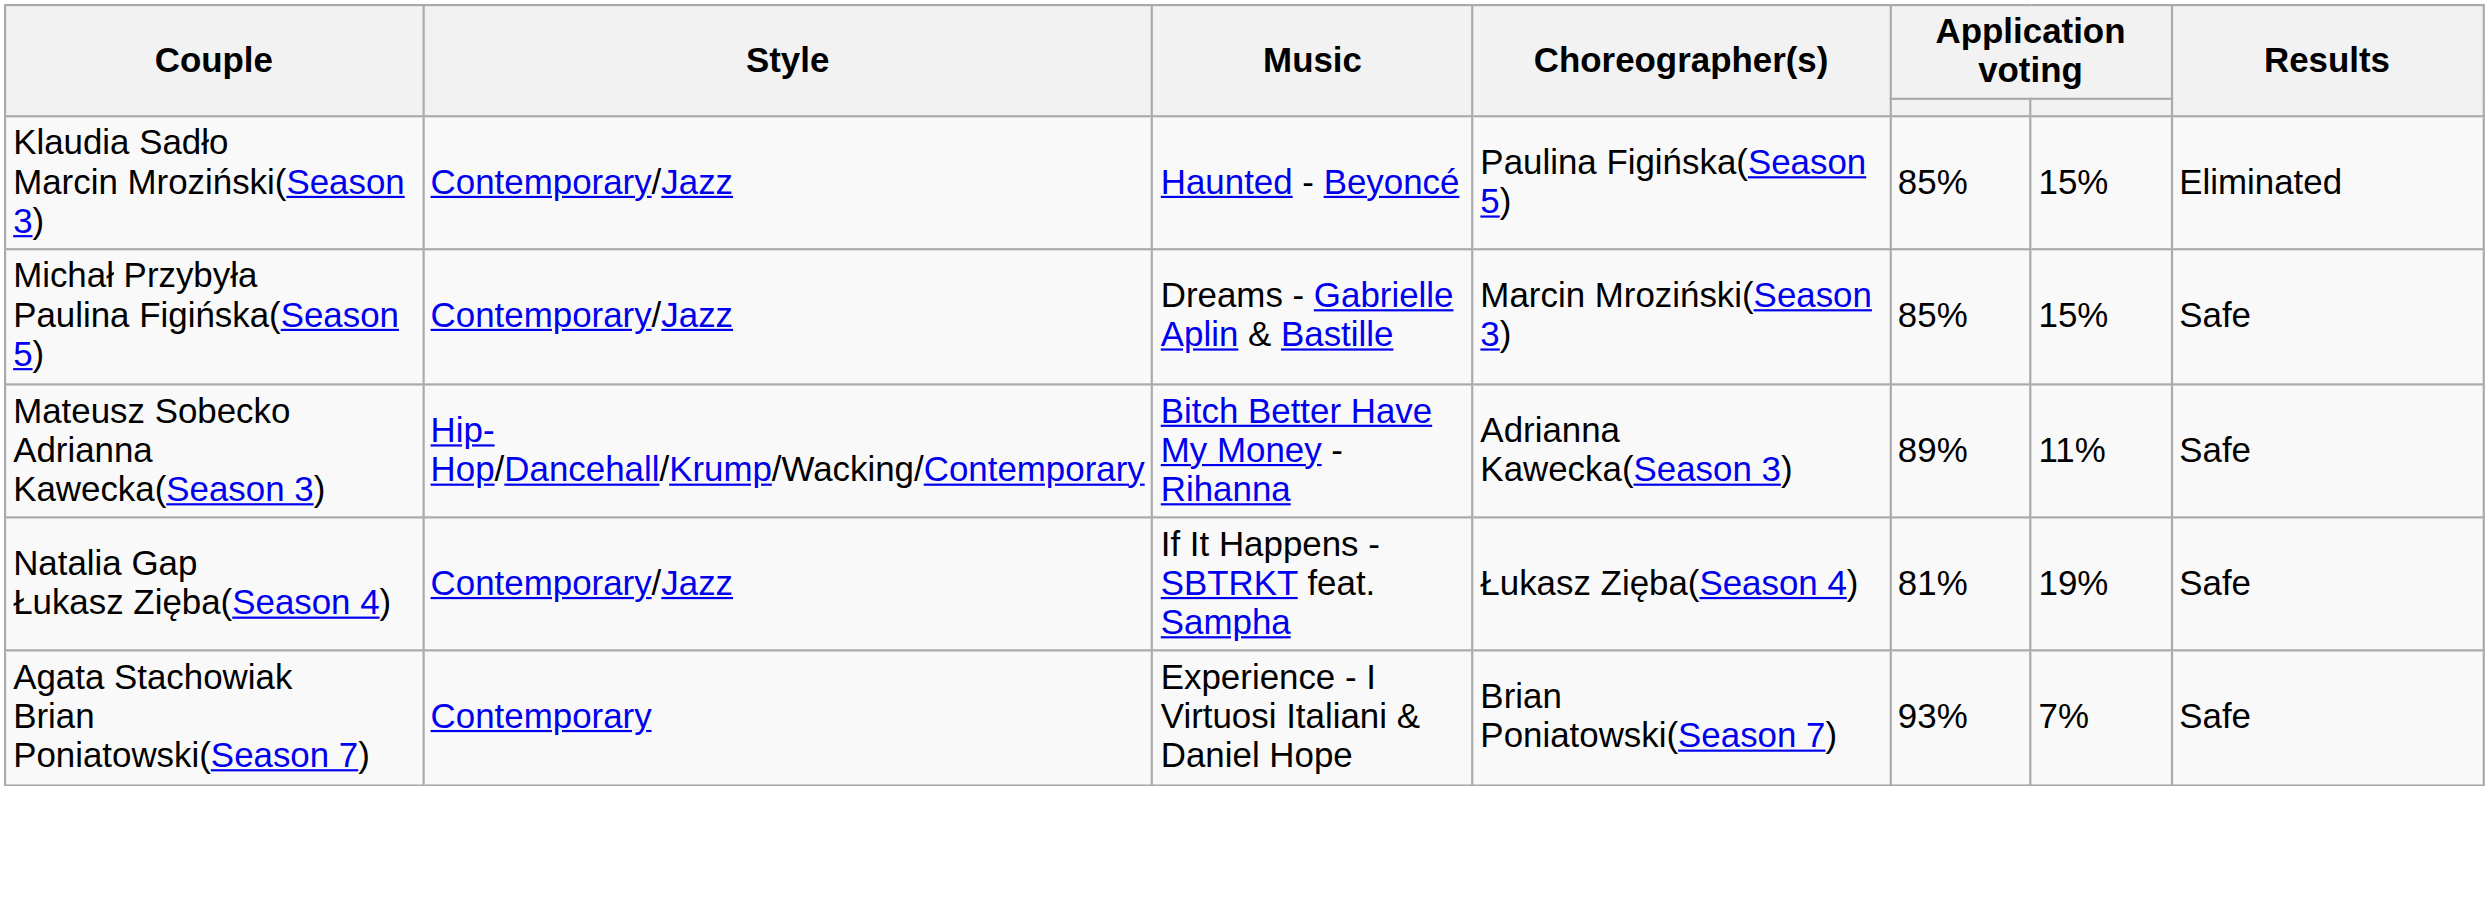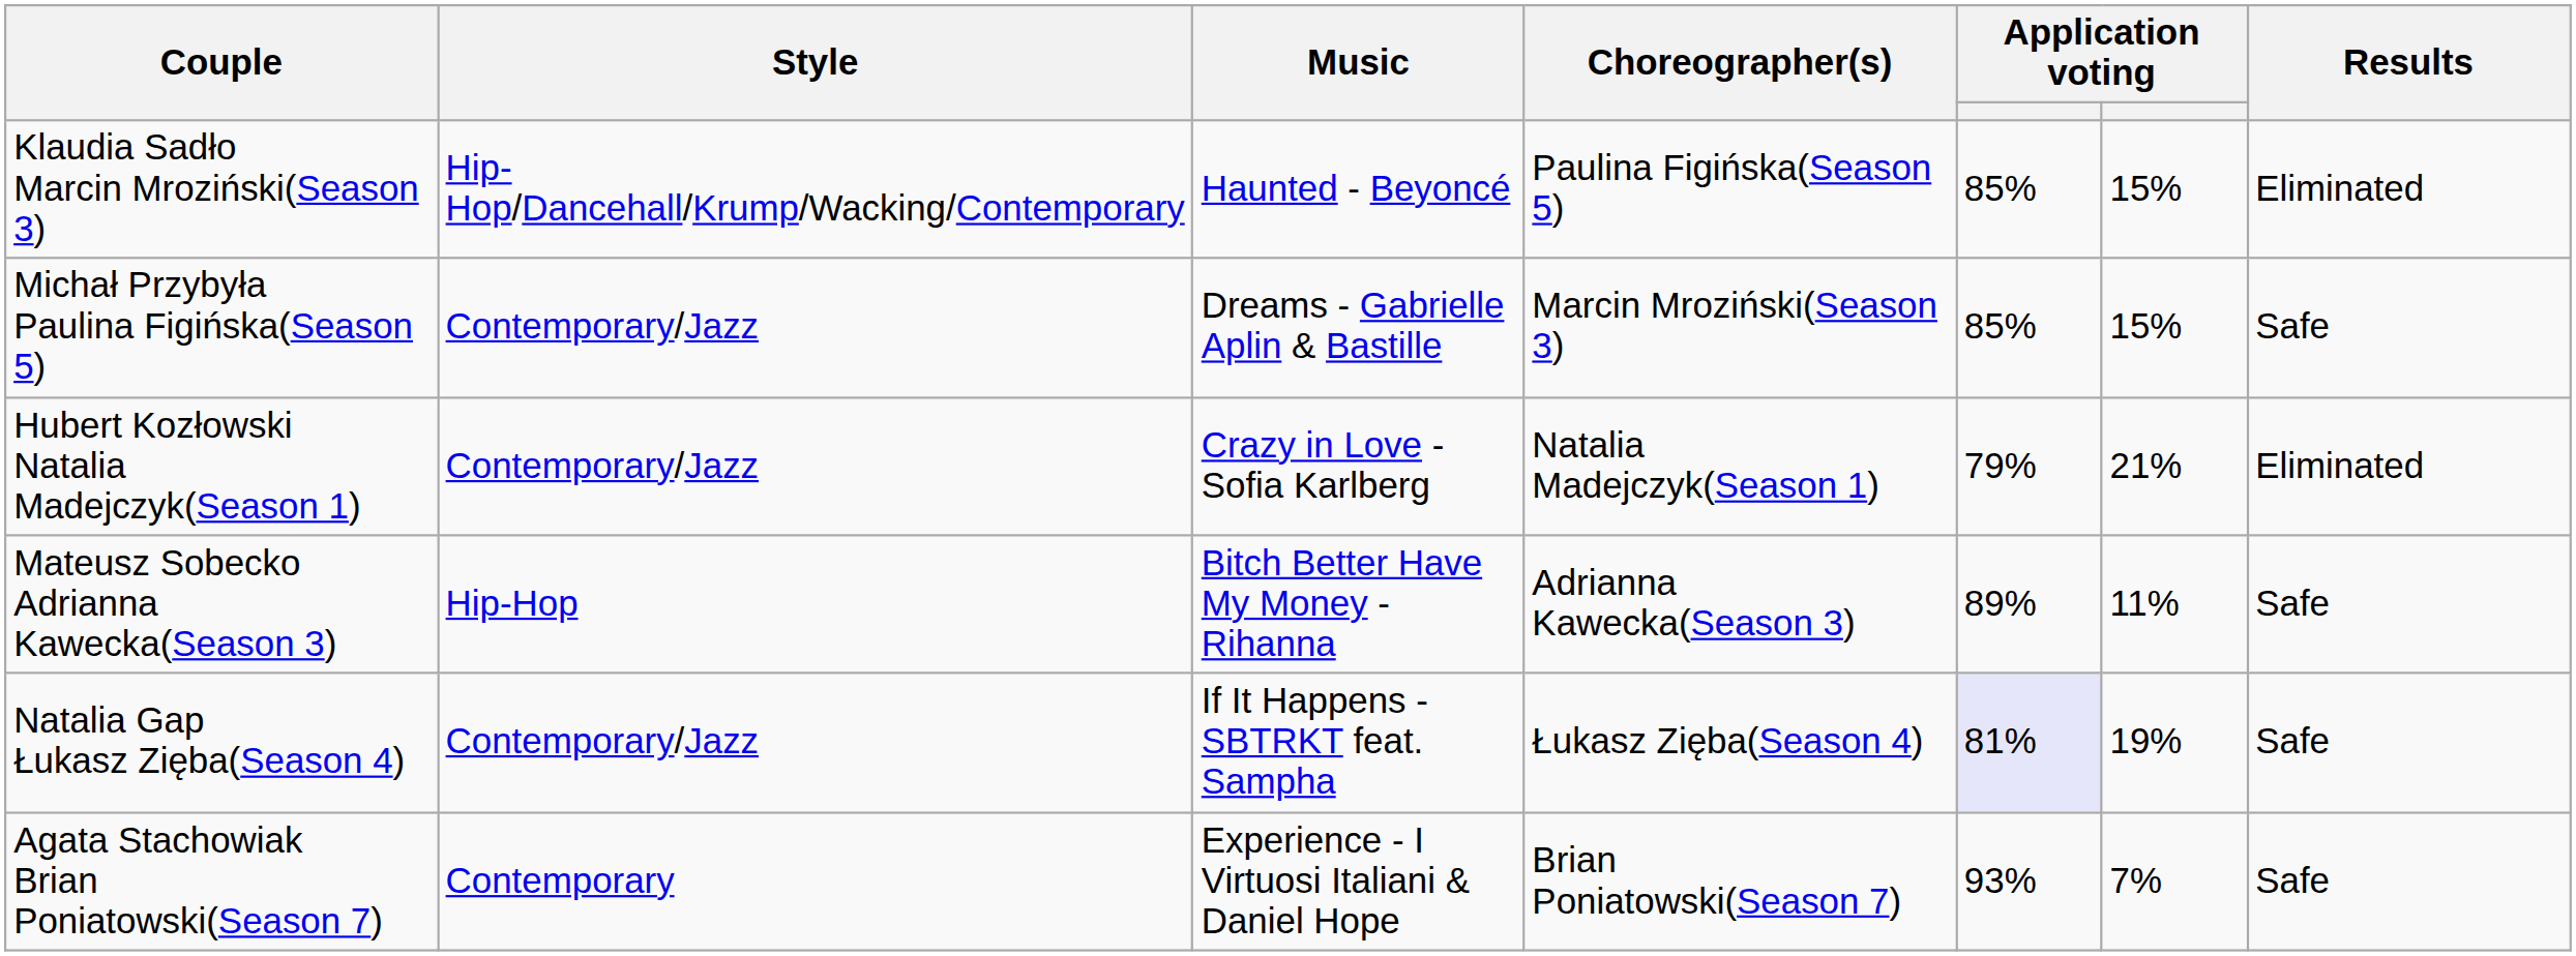 <table class="wikitable" style="width:90%;">
 <tr>
 <th scope="col" rowspan="2" class="unsortable" style="width:17em;">Couple</th>
 <th scope="col" rowspan="2" class="unsortable" style="width:17em;">Style</th>
 <th scope="col" rowspan="2" class="unsortable" style="width:17em;">Music</th>
 <th scope="col" rowspan="2" class="unsortable" style="width:17em;">Choreographer(s)</th>
 <th scope="col" colspan="2" class="unsortable" style="width:10em;">Application voting</th>
 <th scope="col" rowspan="2" class="unsortable" style="width:17em;">Results</th>
 </tr>
 <tr>
 <th scope="col" style="width:6em;"></th>
 <th scope="col" style="width:6em;"></th>
 </tr>
 <tr>
 <td>Klaudia Sadło<br>Marcin Mroziński(<a href='#'>Season 3</a>)</td>
-<td><a href='#'>Contemporary</a>/<a href='#'>Jazz</a></td>
+<td><a href='#'>Hip-Hop</a>/<a href='#'>Dancehall</a>/<a href='#'>Krump</a>/Wacking/<a href='#'>Contemporary</a></td>
 <td><a href='#'>Haunted</a> - <a href='#'>Beyoncé</a></td>
 <td>Paulina Figińska(<a href='#'>Season 5</a>)</td>
 <td>85%</td>
 <td>15%</td>
 <td>Eliminated</td>
 </tr>
 <tr>
 <td>Michał Przybyła<br>Paulina Figińska(<a href='#'>Season 5</a>)</td>
 <td><a href='#'>Contemporary</a>/<a href='#'>Jazz</a></td>
 <td>Dreams - <a href='#'>Gabrielle Aplin</a> & <a href='#'>Bastille</a></td>
 <td>Marcin Mroziński(<a href='#'>Season 3</a>)</td>
 <td>85%</td>
 <td>15%</td>
 <td>Safe</td>
 </tr>
 <tr>
+<td>Hubert Kozłowski<br>Natalia Madejczyk(<a href='#'>Season 1</a>)</td>
+<td><a href='#'>Contemporary</a>/<a href='#'>Jazz</a></td>
+<td><a href='#'>Crazy in Love</a> - Sofia Karlberg</td>
+<td>Natalia Madejczyk(<a href='#'>Season 1</a>)</td>
+<td>79%</td>
+<td>21%</td>
+<td>Eliminated</td>
+</tr>
+<tr>
 <td>Mateusz Sobecko<br>Adrianna Kawecka(<a href='#'>Season 3</a>)</td>
-<td><a href='#'>Hip-Hop</a>/<a href='#'>Dancehall</a>/<a href='#'>Krump</a>/Wacking/<a href='#'>Contemporary</a></td>
+<td><a href='#'>Hip-Hop</a></td>
 <td><a href='#'>Bitch Better Have My Money</a> - <a href='#'>Rihanna</a></td>
 <td>Adrianna Kawecka(<a href='#'>Season 3</a>)</td>
 <td>89%</td>
 <td>11%</td>
 <td>Safe</td>
 </tr>
 <tr>
 <td>Natalia Gap<br>Łukasz Zięba(<a href='#'>Season 4</a>)</td>
 <td><a href='#'>Contemporary</a>/<a href='#'>Jazz</a></td>
 <td>If It Happens - <a href='#'>SBTRKT</a> feat. <a href='#'>Sampha</a></td>
 <td>Łukasz Zięba(<a href='#'>Season 4</a>)</td>
-<td>81%</td>
+<td style="background: lavender;">81%</td>
 <td>19%</td>
 <td>Safe</td>
 </tr>
 <tr>
 <td>Agata Stachowiak<br>Brian Poniatowski(<a href='#'>Season 7</a>)</td>
 <td><a href='#'>Contemporary</a></td>
 <td>Experience - I Virtuosi Italiani & Daniel Hope</td>
 <td>Brian Poniatowski(<a href='#'>Season 7</a>)</td>
 <td>93%</td>
 <td>7%</td>
 <td>Safe</td>
 </tr>
 </table>
